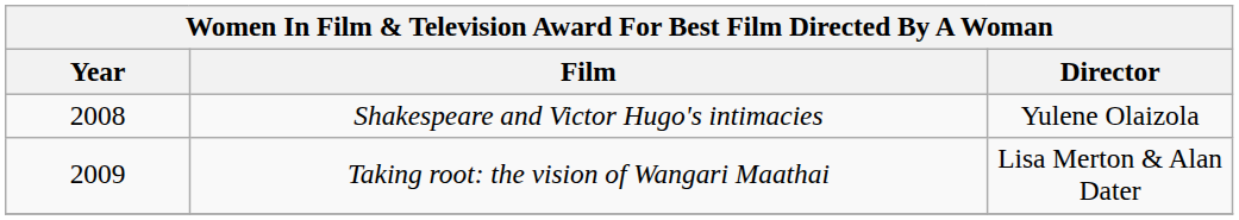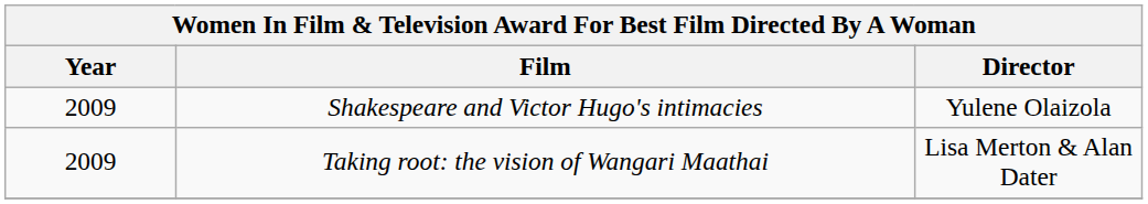 <table class="wikitable" width="80%">
 <tr>
 <th colspan="3" align="center">Women In Film & Television Award For Best Film Directed By A Woman</th>
 </tr>
 <tr>
 <th width="15%">Year</th>
 <th width="65%">Film</th>
 <th width="20%">Director</th>
 </tr>
 <tr>
-<td align="center">2008</td>
+<td align="center">2009</td>
 <td align="center"><em>Shakespeare and Victor Hugo's intimacies</em></td>
 <td align="center">Yulene Olaizola</td>
 </tr>
 <tr>
 <td align="center">2009</td>
 <td align="center"><em>Taking root: the vision of Wangari Maathai</em></td>
 <td align="center">Lisa Merton & Alan Dater</td>
 </tr>
 <tr>
 </tr>
 </table>
